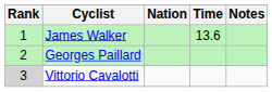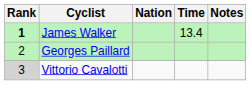 <table class="wikitable sortable" style="text-align:center">
 <tr>
 <th>Rank</th>
 <th>Cyclist</th>
 <th>Nation</th>
 <th>Time</th>
 <th>Notes</th>
 </tr>
 <tr bgcolor=bbf3bb>
-<td>1</td>
+<td><strong>1</strong></td>
 <td align=left><a href='#'>James Walker</a></td>
 <td align=left></td>
-<td>13.6</td>
+<td>13.4</td>
 <td></td>
 </tr>
 <tr bgcolor=bbf3bb>
 <td>2</td>
 <td align=left><a href='#'>Georges Paillard</a></td>
 <td align=left></td>
 <td></td>
 <td></td>
 </tr>
 <tr>
 <td style="background: lightgrey;">3</td>
 <td align=left><a href='#'>Vittorio Cavalotti</a></td>
 <td align=left></td>
 <td></td>
 <td></td>
 </tr>
 </table>
